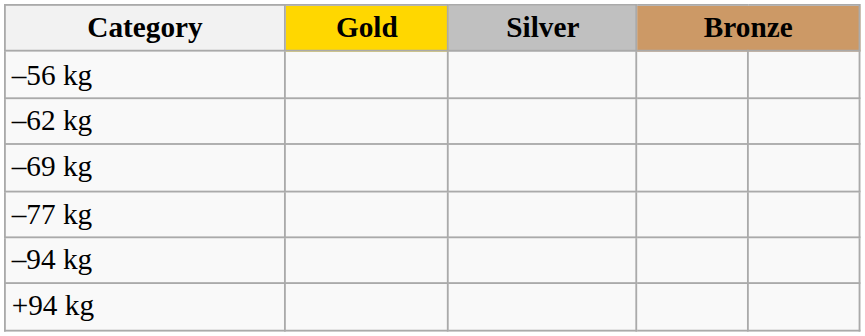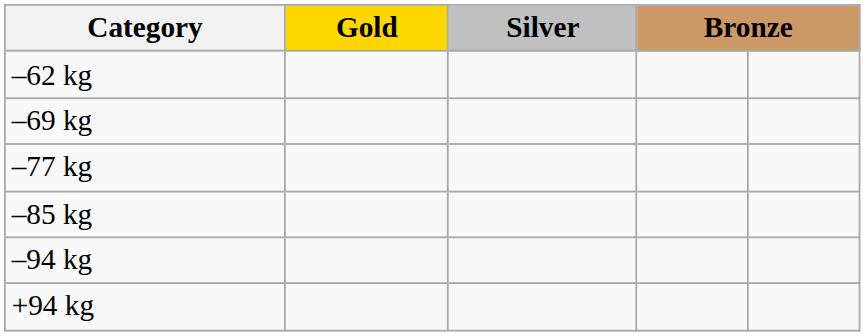 <table class=wikitable  width=75%>
 <tr>
 <th>Category</th>
 <th style="background: gold">Gold</th>
 <th style="background: silver">Silver</th>
 <th style="background: #cc9966" colspan=2>Bronze</th>
-</tr>
-<tr>
-<td>–56 kg</td>
-<td></td>
-<td></td>
-<td></td>
-<td></td>
 </tr>
 <tr>
 <td>–62 kg</td>
 <td></td>
 <td></td>
 <td></td>
 <td></td>
 </tr>
 <tr>
 <td>–69 kg</td>
 <td></td>
 <td></td>
 <td></td>
 <td></td>
 </tr>
 <tr>
 <td>–77 kg</td>
 <td></td>
 <td></td>
 <td></td>
 <td></td>
 </tr>
 <tr>
+<td>–85 kg</td>
+<td></td>
+<td></td>
+<td></td>
+<td></td>
+</tr>
+<tr>
 <td>–94 kg</td>
 <td></td>
 <td></td>
 <td><br></td>
 <td></td>
 </tr>
 <tr>
 <td>+94 kg</td>
 <td></td>
 <td></td>
 <td></td>
 <td></td>
 </tr>
 </table>
